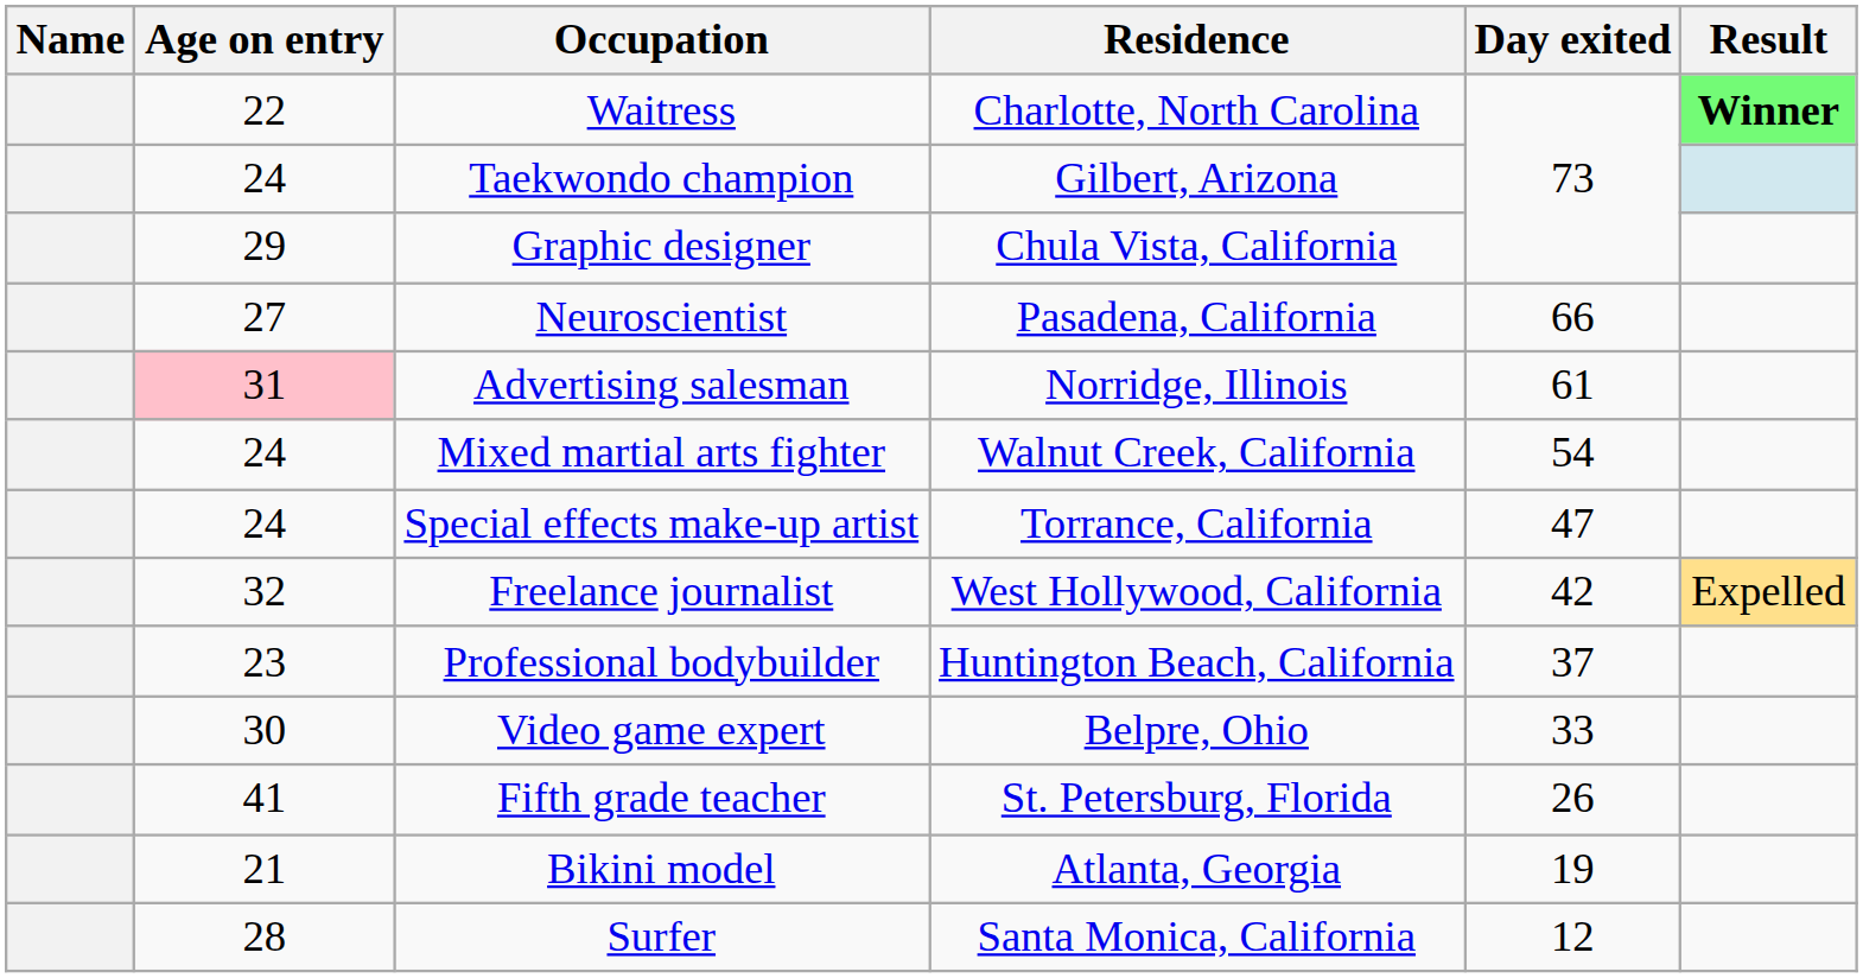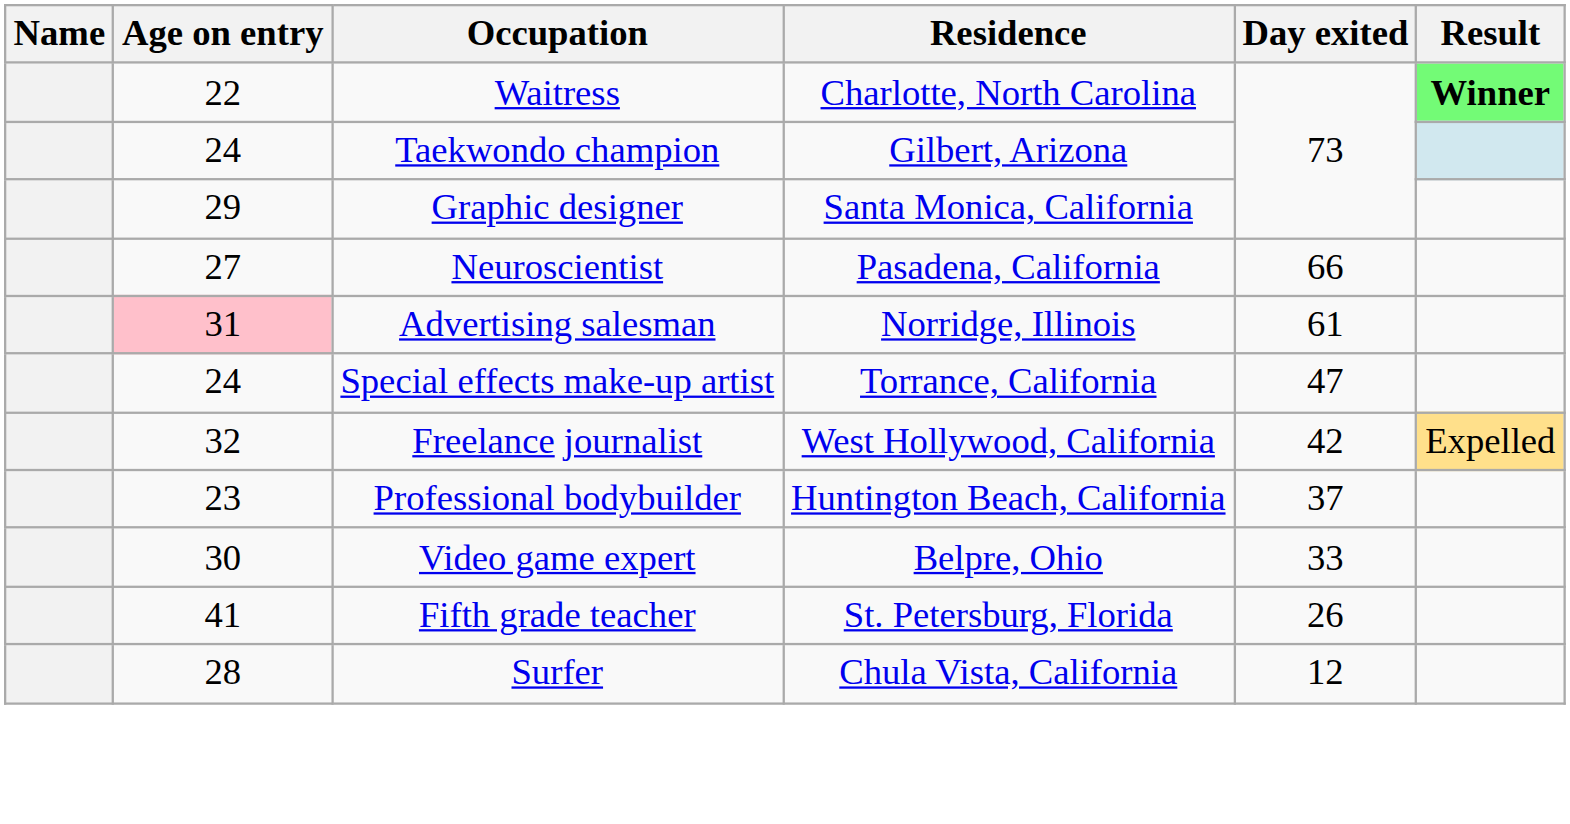 <table class="wikitable sortable" style="text-align:center;">
 <tr>
 <th scope="col">Name</th>
 <th scope="col">Age on entry</th>
 <th scope="col" class="unsortable">Occupation</th>
 <th scope="col" class="unsortable">Residence</th>
 <th scope="col">Day exited</th>
 <th scope="col" class="unsortable">Result</th>
 </tr>
 <tr>
 <th scope="row"></th>
 <td>22</td>
 <td><a href='#'>Waitress</a></td>
 <td><a href='#'>Charlotte, North Carolina</a></td>
 <td rowspan="3">73</td>
 <td bgcolor="73FB76"><strong>Winner</strong></td>
 </tr>
 <tr>
 <th scope="row"></th>
 <td>24</td>
 <td><a href='#'>Taekwondo champion</a></td>
 <td><a href='#'>Gilbert, Arizona</a></td>
 <td bgcolor="D1E8EF"></td>
 </tr>
 <tr>
 <th scope="row"></th>
 <td>29</td>
 <td><a href='#'>Graphic designer</a></td>
-<td><a href='#'>Chula Vista, California</a></td>
+<td><a href='#'>Santa Monica, California</a></td>
 <td></td>
 </tr>
 <tr>
 <th scope="row"></th>
 <td>27</td>
 <td><a href='#'>Neuroscientist</a></td>
 <td><a href='#'>Pasadena, California</a></td>
 <td>66</td>
 <td></td>
 </tr>
 <tr>
 <th scope="row"></th>
 <td style="background: pink;">31</td>
 <td><a href='#'>Advertising salesman</a></td>
 <td><a href='#'>Norridge, Illinois</a></td>
 <td>61</td>
-<td></td>
-</tr>
-<tr>
-<th scope="row"></th>
-<td>24</td>
-<td><a href='#'>Mixed martial arts fighter</a></td>
-<td><a href='#'>Walnut Creek, California</a></td>
-<td>54</td>
 <td></td>
 </tr>
 <tr>
 <th scope="row"></th>
 <td>24</td>
 <td><a href='#'>Special effects make-up artist</a></td>
 <td><a href='#'>Torrance, California</a></td>
 <td>47</td>
 <td></td>
 </tr>
 <tr>
 <th scope="row"></th>
 <td>32</td>
 <td><a href='#'>Freelance</a> <a href='#'>journalist</a></td>
 <td><a href='#'>West Hollywood, California</a></td>
 <td>42</td>
 <td bgcolor="FFE08B">Expelled</td>
 </tr>
 <tr>
 <th scope="row" style="font-weight:normal"><strong></strong><br><em></em></th>
 <td>23</td>
 <td><a href='#'>Professional bodybuilder</a></td>
 <td><a href='#'>Huntington Beach, California</a></td>
 <td>37</td>
 <td></td>
 </tr>
 <tr>
 <th scope="row"></th>
 <td>30</td>
 <td><a href='#'>Video game expert</a></td>
 <td><a href='#'>Belpre, Ohio</a></td>
 <td>33</td>
 <td></td>
 </tr>
 <tr>
 <th scope="row"></th>
 <td>41</td>
 <td><a href='#'>Fifth grade teacher</a></td>
 <td><a href='#'>St. Petersburg, Florida</a></td>
 <td>26</td>
 <td></td>
 </tr>
 <tr>
 <th scope="row"></th>
-<td>21</td>
-<td><a href='#'>Bikini model</a></td>
-<td><a href='#'>Atlanta, Georgia</a></td>
-<td>19</td>
-<td></td>
-</tr>
-<tr>
-<th scope="row"></th>
 <td>28</td>
 <td><a href='#'>Surfer</a></td>
-<td><a href='#'>Santa Monica, California</a></td>
+<td><a href='#'>Chula Vista, California</a></td>
 <td>12</td>
 <td></td>
 </tr>
 </table>
